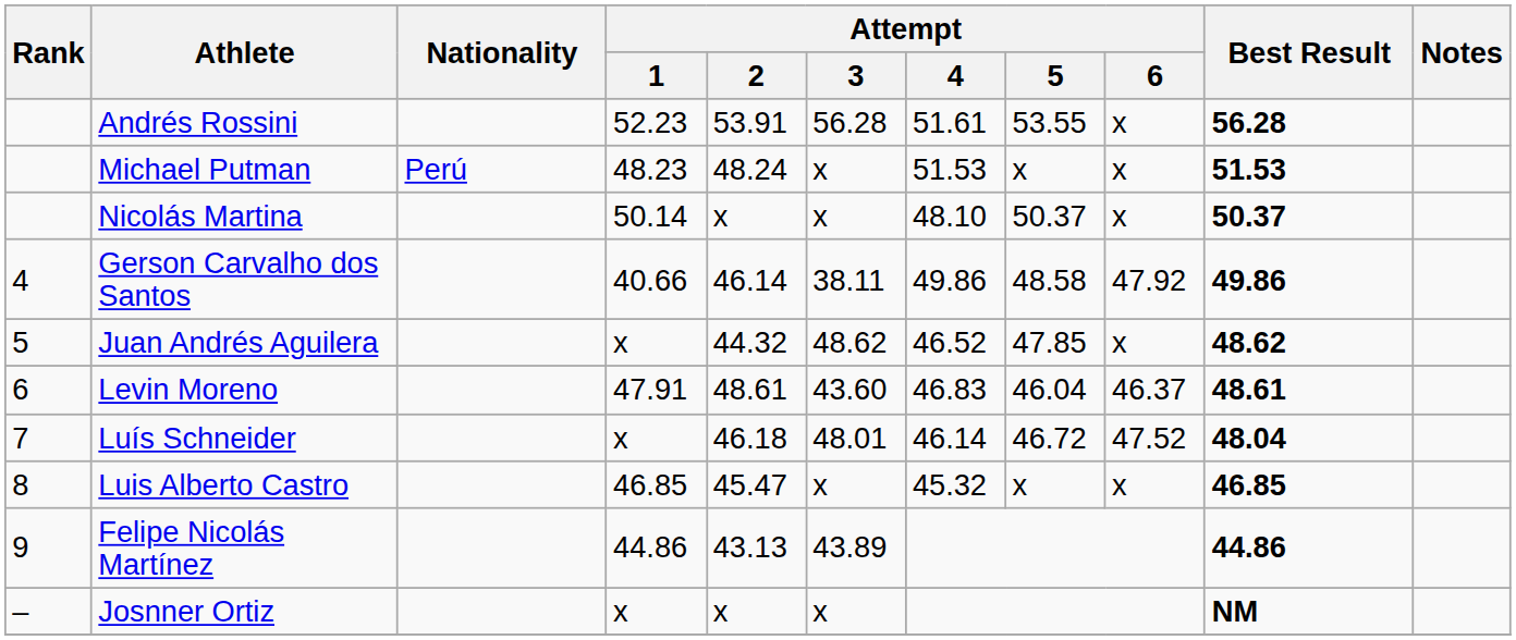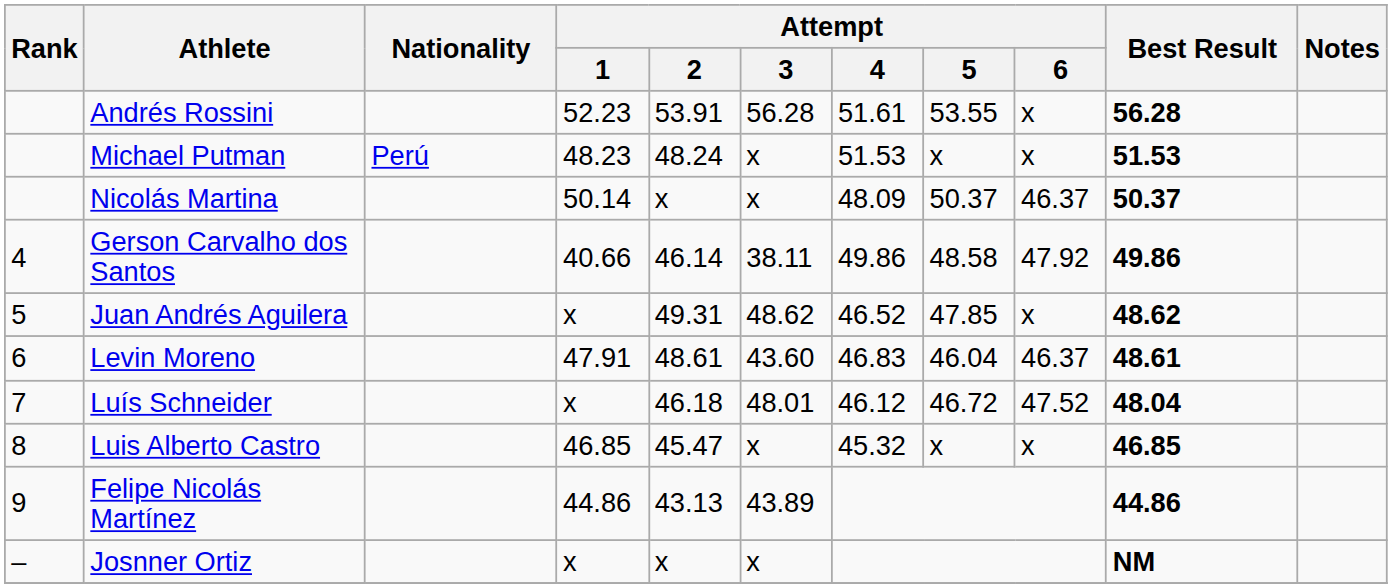 <table class="wikitable" style="font-size:95%" style="width:35em;" style="text-align:center">
 <tr>
 <th rowspan=2>Rank</th>
 <th rowspan=2 width=150>Athlete</th>
 <th rowspan=2 width=100>Nationality</th>
 <th colspan=6 width=300>Attempt</th>
 <th rowspan=2 width=100>Best Result</th>
 <th rowspan=2>Notes</th>
 </tr>
 <tr>
 <th>1</th>
 <th>2</th>
 <th>3</th>
 <th>4</th>
 <th>5</th>
 <th>6</th>
 </tr>
 <tr>
 <td></td>
 <td align=left><a href='#'>Andrés Rossini</a></td>
 <td align=left></td>
 <td>52.23</td>
 <td>53.91</td>
 <td>56.28</td>
 <td>51.61</td>
 <td>53.55</td>
 <td>x</td>
 <td><strong>56.28</strong></td>
 <td></td>
 </tr>
 <tr>
 <td></td>
 <td align=left><a href='#'>Michael Putman</a></td>
 <td align=left> <a href='#'>Perú</a></td>
 <td>48.23</td>
 <td>48.24</td>
 <td>x</td>
 <td>51.53</td>
 <td>x</td>
 <td>x</td>
 <td><strong>51.53</strong></td>
 <td></td>
 </tr>
 <tr>
 <td></td>
 <td align=left><a href='#'>Nicolás Martina</a></td>
 <td align=left></td>
 <td>50.14</td>
 <td>x</td>
 <td>x</td>
-<td>48.10</td>
+<td>48.09</td>
 <td>50.37</td>
-<td>x</td>
+<td>46.37</td>
 <td><strong>50.37</strong></td>
 <td></td>
 </tr>
 <tr>
 <td>4</td>
 <td align=left><a href='#'>Gerson Carvalho dos Santos</a></td>
 <td align=left></td>
 <td>40.66</td>
 <td>46.14</td>
 <td>38.11</td>
 <td>49.86</td>
 <td>48.58</td>
 <td>47.92</td>
 <td><strong>49.86</strong></td>
 <td></td>
 </tr>
 <tr>
 <td>5</td>
 <td align=left><a href='#'>Juan Andrés Aguilera</a></td>
 <td align=left></td>
 <td>x</td>
-<td>44.32</td>
+<td>49.31</td>
 <td>48.62</td>
 <td>46.52</td>
 <td>47.85</td>
 <td>x</td>
 <td><strong>48.62</strong></td>
 <td></td>
 </tr>
 <tr>
 <td>6</td>
 <td align=left><a href='#'>Levin Moreno</a></td>
 <td align=left></td>
 <td>47.91</td>
 <td>48.61</td>
 <td>43.60</td>
 <td>46.83</td>
 <td>46.04</td>
 <td>46.37</td>
 <td><strong>48.61</strong></td>
 <td></td>
 </tr>
 <tr>
 <td>7</td>
 <td align=left><a href='#'>Luís Schneider</a></td>
 <td align=left></td>
 <td>x</td>
 <td>46.18</td>
 <td>48.01</td>
-<td>46.14</td>
+<td>46.12</td>
 <td>46.72</td>
 <td>47.52</td>
 <td><strong>48.04</strong></td>
 <td></td>
 </tr>
 <tr>
 <td>8</td>
 <td align=left><a href='#'>Luis Alberto Castro</a></td>
 <td align=left></td>
 <td>46.85</td>
 <td>45.47</td>
 <td>x</td>
 <td>45.32</td>
 <td>x</td>
 <td>x</td>
 <td><strong>46.85</strong></td>
 <td></td>
 </tr>
 <tr>
 <td>9</td>
 <td align=left><a href='#'>Felipe Nicolás Martínez</a></td>
 <td align=left></td>
 <td>44.86</td>
 <td>43.13</td>
 <td>43.89</td>
 <td colspan=3></td>
 <td><strong>44.86</strong></td>
 <td></td>
 </tr>
 <tr>
 <td>–</td>
 <td align=left><a href='#'>Josnner Ortiz</a></td>
 <td align=left></td>
 <td>x</td>
 <td>x</td>
 <td>x</td>
 <td colspan=3></td>
 <td><strong>NM</strong></td>
 <td></td>
 </tr>
 <tr>
 </tr>
 </table>
